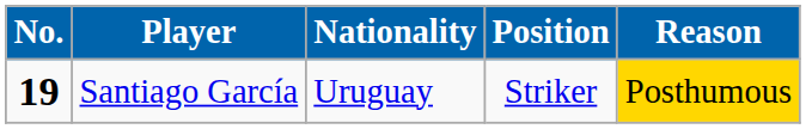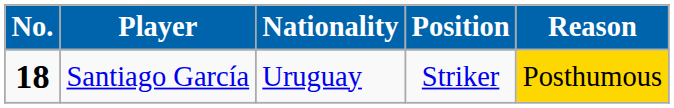 <table class="wikitable" style="font-size:100%; text-align: center;">
 <tr>
 <th style="color:#FFFFFF; background:#0064AC;""width:30px;">No.</th>
 <th style="color:#FFFFFF; background:#0064AC;""width:125px;">Player</th>
 <th style="color:#FFFFFF; background:#0064AC;""width:100px;">Nationality</th>
 <th style="color:#FFFFFF; background:#0064AC;""width:150px;">Position</th>
 <th style="color:#FFFFFF; background:#0064AC;""width:150px;">Reason</th>
 </tr>
 <tr>
-<td><big><strong>19</strong></big></td>
+<td><big><strong>18</strong></big></td>
 <td align=left><a href='#'>Santiago García</a></td>
 <td align=left> <a href='#'>Uruguay</a></td>
 <td><a href='#'>Striker</a></td>
 <td style="background: gold;">Posthumous </td>
 </tr>
 </table>
